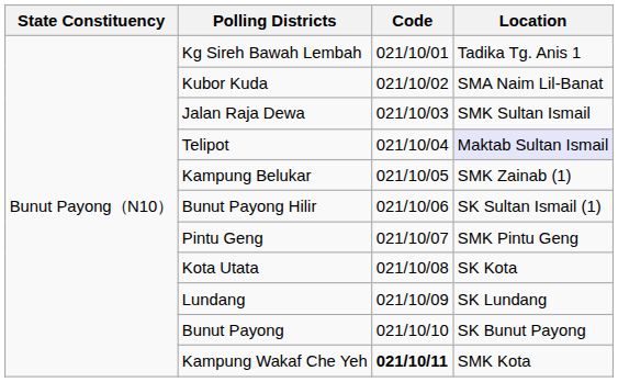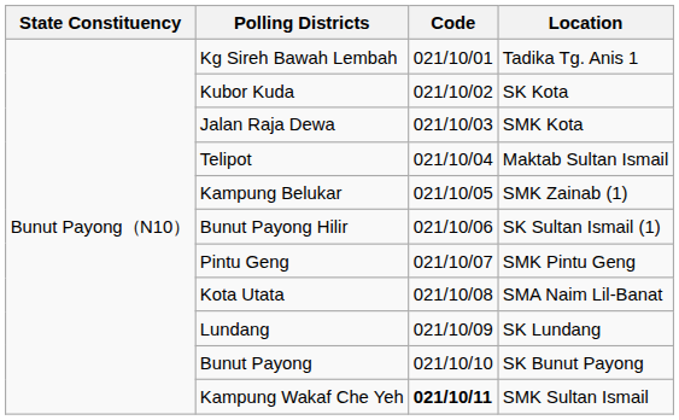 <table class="wikitable sortable mw-collapsible">
 <tr>
 <th><small>State Constituency</small></th>
 <th><small>Polling Districts</small></th>
 <th><small>Code</small></th>
 <th><small>Location</small></th>
 </tr>
 <tr>
 <td rowspan="11"><small>Bunut Payong（N10）</small></td>
 <td><small>Kg Sireh Bawah Lembah</small></td>
 <td><small>021/10/01</small></td>
 <td><small>Tadika Tg. Anis 1</small></td>
 </tr>
 <tr>
 <td><small>Kubor Kuda</small></td>
 <td><small>021/10/02</small></td>
-<td><small>SMA Naim Lil-Banat</small></td>
+<td><small>SK Kota</small></td>
 </tr>
 <tr>
 <td><small>Jalan Raja Dewa</small></td>
 <td><small>021/10/03</small></td>
-<td><small>SMK Sultan Ismail</small></td>
+<td><small>SMK Kota</small></td>
 </tr>
 <tr>
 <td><small>Telipot</small></td>
 <td><small>021/10/04</small></td>
-<td style="background: lavender;"><small>Maktab Sultan Ismail</small></td>
+<td><small>Maktab Sultan Ismail</small></td>
 </tr>
 <tr>
 <td><small>Kampung Belukar</small></td>
 <td><small>021/10/05</small></td>
 <td><small>SMK Zainab (1)</small></td>
 </tr>
 <tr>
 <td><small>Bunut Payong Hilir</small></td>
 <td><small>021/10/06</small></td>
 <td><small>SK Sultan Ismail (1)</small></td>
 </tr>
 <tr>
 <td><small>Pintu Geng</small></td>
 <td><small>021/10/07</small></td>
 <td><small>SMK Pintu Geng</small></td>
 </tr>
 <tr>
 <td><small>Kota Utata</small></td>
 <td><small>021/10/08</small></td>
-<td><small>SK Kota</small></td>
+<td><small>SMA Naim Lil-Banat</small></td>
 </tr>
 <tr>
 <td><small>Lundang</small></td>
 <td><small>021/10/09</small></td>
 <td><small>SK Lundang</small></td>
 </tr>
 <tr>
 <td><small>Bunut Payong</small></td>
 <td><small>021/10/10</small></td>
 <td><small>SK Bunut Payong</small></td>
 </tr>
 <tr>
 <td><small>Kampung Wakaf Che Yeh</small></td>
 <td><strong><small>021/10/11</small></strong></td>
-<td><small>SMK Kota</small></td>
+<td><small>SMK Sultan Ismail</small></td>
 </tr>
 </table>
